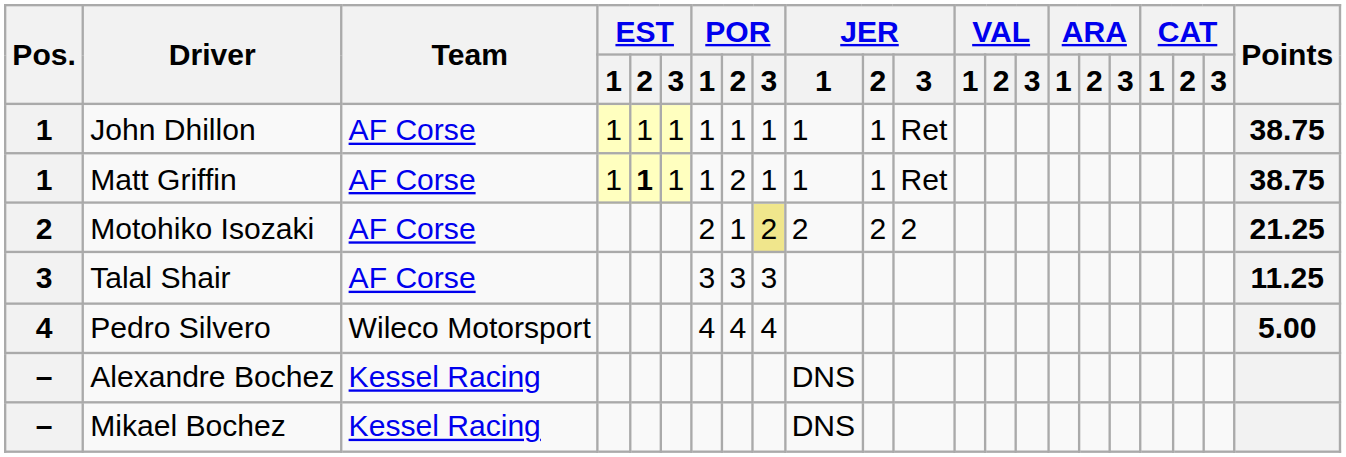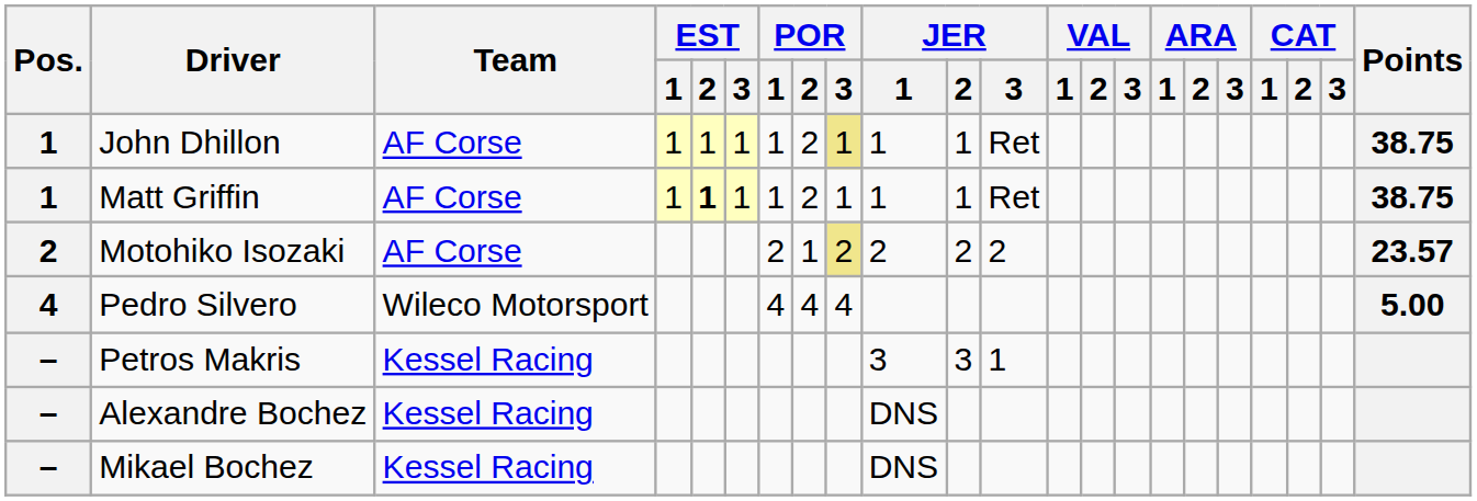 <table class="wikitable" style="font-size: 80%">
 <tr>
 <th rowspan="2">Pos.</th>
 <th rowspan="2">Driver</th>
 <th rowspan="2">Team</th>
 <th colspan="3"><a href='#'>EST</a><br></th>
 <th colspan="3"><a href='#'>POR</a><br></th>
 <th colspan="3"><a href='#'>JER</a><br></th>
 <th colspan="3"><a href='#'>VAL</a><br></th>
 <th colspan="3"><a href='#'>ARA</a><br></th>
 <th colspan="3"><a href='#'>CAT</a><br></th>
 <th rowspan="2">Points</th>
 </tr>
 <tr>
 <th>1</th>
 <th>2</th>
 <th>3</th>
 <th>1</th>
 <th>2</th>
 <th>3</th>
 <th>1</th>
 <th>2</th>
 <th>3</th>
 <th>1</th>
 <th>2</th>
 <th>3</th>
 <th>1</th>
 <th>2</th>
 <th>3</th>
 <th>1</th>
 <th>2</th>
 <th>3</th>
 </tr>
 <tr>
 <th>1</th>
 <td> John Dhillon</td>
 <td> <a href='#'>AF Corse</a></td>
 <td style="background:#ffffbf;" align="center">1</td>
 <td style="background:#ffffbf;" align="center">1</td>
 <td style="background:#ffffbf;" align="center">1</td>
 <td>1</td>
-<td>1</td>
-<td>1</td>
+<td>2</td>
+<td style="background: khaki;">1</td>
 <td>1</td>
 <td>1</td>
 <td>Ret</td>
 <td></td>
 <td></td>
 <td></td>
 <td></td>
 <td></td>
 <td></td>
 <td></td>
 <td></td>
 <td></td>
 <th>38.75</th>
 </tr>
 <tr>
 <th>1</th>
 <td> Matt Griffin</td>
 <td> <a href='#'>AF Corse</a></td>
 <td style="background:#ffffbf;" align="center">1</td>
 <td style="background:#ffffbf;" align="center"><strong>1</strong></td>
 <td style="background:#ffffbf;" align="center">1</td>
 <td>1</td>
 <td>2</td>
 <td>1</td>
 <td>1</td>
 <td>1</td>
 <td>Ret</td>
 <td></td>
 <td></td>
 <td></td>
 <td></td>
 <td></td>
 <td></td>
 <td></td>
 <td></td>
 <td></td>
 <th>38.75</th>
 </tr>
 <tr>
 <th>2</th>
 <td> Motohiko Isozaki</td>
 <td> <a href='#'>AF Corse</a></td>
 <td></td>
 <td></td>
 <td></td>
 <td>2</td>
 <td>1</td>
 <td style="background: khaki;">2</td>
 <td>2</td>
 <td>2</td>
 <td>2</td>
 <td></td>
 <td></td>
 <td></td>
 <td></td>
 <td></td>
 <td></td>
 <td></td>
 <td></td>
 <td></td>
-<th>21.25</th>
-</tr>
-<tr>
-<th>3</th>
-<td> Talal Shair</td>
-<td> <a href='#'>AF Corse</a></td>
-<td></td>
-<td></td>
-<td></td>
-<td>3</td>
-<td>3</td>
-<td>3</td>
-<td></td>
-<td></td>
-<td></td>
-<td></td>
-<td></td>
-<td></td>
-<td></td>
-<td></td>
-<td></td>
-<td></td>
-<td></td>
-<td></td>
-<th>11.25</th>
+<th>23.57</th>
 </tr>
 <tr>
 <th>4</th>
 <td>Pedro Silvero</td>
 <td> Wileco Motorsport</td>
 <td></td>
 <td></td>
 <td></td>
 <td>4</td>
 <td>4</td>
 <td>4</td>
 <td></td>
 <td></td>
 <td></td>
 <td></td>
 <td></td>
 <td></td>
 <td></td>
 <td></td>
 <td></td>
 <td></td>
 <td></td>
 <td></td>
 <th>5.00</th>
+</tr>
+<tr>
+<th>–</th>
+<td> Petros Makris</td>
+<td> <a href='#'>Kessel Racing</a></td>
+<td></td>
+<td></td>
+<td></td>
+<td></td>
+<td></td>
+<td></td>
+<td>3</td>
+<td>3</td>
+<td>1</td>
+<td></td>
+<td></td>
+<td></td>
+<td></td>
+<td></td>
+<td></td>
+<td></td>
+<td></td>
+<td></td>
+<th></th>
 </tr>
 <tr>
 <th>–</th>
 <td> Alexandre Bochez</td>
 <td> <a href='#'>Kessel Racing</a></td>
 <td></td>
 <td></td>
 <td></td>
 <td></td>
 <td></td>
 <td></td>
 <td>DNS</td>
 <td></td>
 <td></td>
 <td></td>
 <td></td>
 <td></td>
 <td></td>
 <td></td>
 <td></td>
 <td></td>
 <td></td>
 <td></td>
 <th></th>
 </tr>
 <tr>
 <th>–</th>
 <td> Mikael Bochez</td>
 <td> <a href='#'>Kessel Racing</a></td>
 <td></td>
 <td></td>
 <td></td>
 <td></td>
 <td></td>
 <td></td>
 <td>DNS</td>
 <td></td>
 <td></td>
 <td></td>
 <td></td>
 <td></td>
 <td></td>
 <td></td>
 <td></td>
 <td></td>
 <td></td>
 <td></td>
 <th></th>
 </tr>
 </table>
